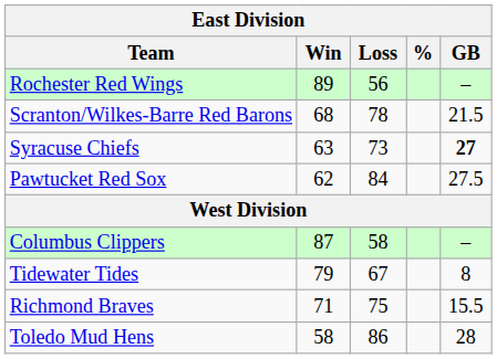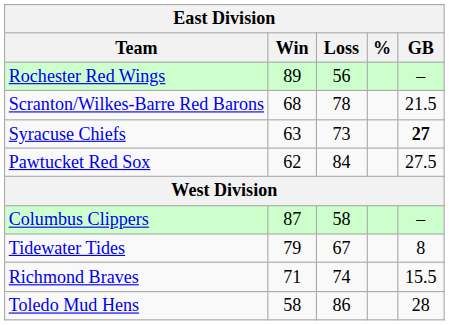 <table class="wikitable">
 <tr>
 <th colspan="5">East Division</th>
 </tr>
 <tr>
 <th width="60%">Team</th>
 <th>Win</th>
 <th>Loss</th>
 <th>%</th>
 <th>GB</th>
 </tr>
 <tr align=center bgcolor=ccffcc>
 <td align=left><a href='#'>Rochester Red Wings</a></td>
 <td>89</td>
 <td>56</td>
 <td></td>
 <td>–</td>
 </tr>
 <tr align=center>
 <td align=left><a href='#'>Scranton/Wilkes-Barre Red Barons</a></td>
 <td>68</td>
 <td>78</td>
 <td></td>
 <td>21.5</td>
 </tr>
 <tr align=center>
 <td align=left><a href='#'>Syracuse Chiefs</a></td>
 <td>63</td>
 <td>73</td>
 <td></td>
 <td><strong>27</strong></td>
 </tr>
 <tr align=center>
 <td align=left><a href='#'>Pawtucket Red Sox</a></td>
 <td>62</td>
 <td>84</td>
 <td></td>
 <td>27.5</td>
 </tr>
 <tr>
 <th colspan="5">West Division</th>
 </tr>
 <tr align=center bgcolor=ccffcc>
 <td align=left><a href='#'>Columbus Clippers</a></td>
 <td>87</td>
 <td>58</td>
 <td></td>
 <td>–</td>
 </tr>
 <tr align=center>
 <td align=left><a href='#'>Tidewater Tides</a></td>
 <td>79</td>
 <td>67</td>
 <td></td>
 <td>8</td>
 </tr>
 <tr align=center>
 <td align=left><a href='#'>Richmond Braves</a></td>
 <td>71</td>
-<td>75</td>
+<td>74</td>
 <td></td>
 <td>15.5</td>
 </tr>
 <tr align=center>
 <td align=left><a href='#'>Toledo Mud Hens</a></td>
 <td>58</td>
 <td>86</td>
 <td></td>
 <td>28</td>
 </tr>
 </table>
